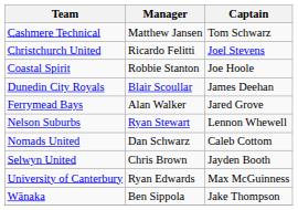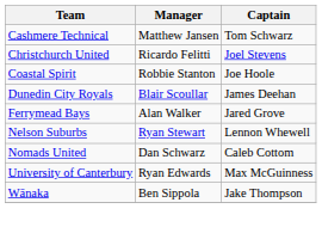 <table class="wikitable sortable" style="text-align: left;">
 <tr>
 <th>Team</th>
 <th>Manager</th>
 <th>Captain</th>
 </tr>
 <tr>
 <td><a href='#'>Cashmere Technical</a></td>
 <td> Matthew Jansen</td>
 <td> Tom Schwarz</td>
 </tr>
 <tr>
 <td><a href='#'>Christchurch United</a></td>
 <td> Ricardo Felitti</td>
 <td> <a href='#'>Joel Stevens</a></td>
 </tr>
 <tr>
 <td><a href='#'>Coastal Spirit</a></td>
 <td> Robbie Stanton</td>
 <td> Joe Hoole</td>
 </tr>
 <tr>
 <td><a href='#'>Dunedin City Royals</a></td>
 <td> <a href='#'>Blair Scoullar</a></td>
 <td> James Deehan</td>
 </tr>
 <tr>
 <td><a href='#'>Ferrymead Bays</a></td>
 <td> Alan Walker</td>
 <td> Jared Grove</td>
 </tr>
 <tr>
 <td><a href='#'>Nelson Suburbs</a></td>
 <td> <a href='#'>Ryan Stewart</a></td>
 <td> Lennon Whewell</td>
 </tr>
 <tr>
 <td><a href='#'>Nomads United</a></td>
 <td> Dan Schwarz</td>
 <td> Caleb Cottom</td>
 </tr>
 <tr>
-<td><a href='#'>Selwyn United</a></td>
-<td> Chris Brown</td>
-<td> Jayden Booth</td>
-</tr>
-<tr>
 <td><a href='#'>University of Canterbury</a></td>
 <td> Ryan Edwards</td>
 <td> Max McGuinness</td>
 </tr>
 <tr>
 <td><a href='#'>Wānaka</a></td>
 <td> Ben Sippola</td>
 <td> Jake Thompson</td>
 </tr>
 <tr>
 </tr>
 </table>
